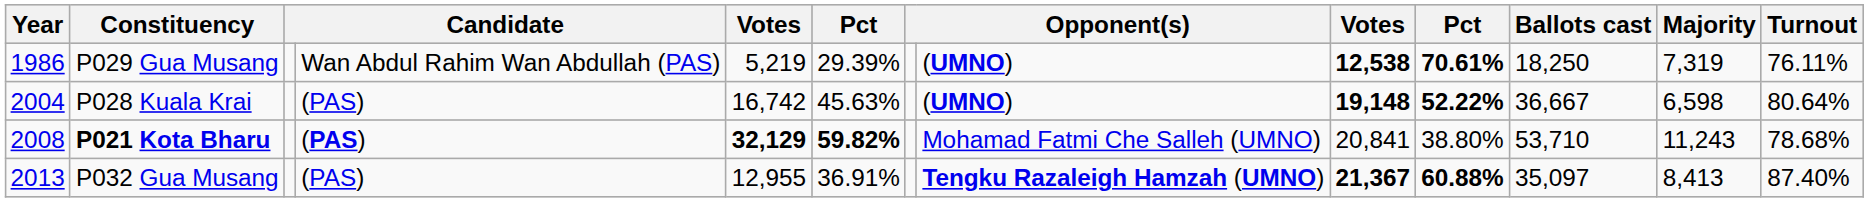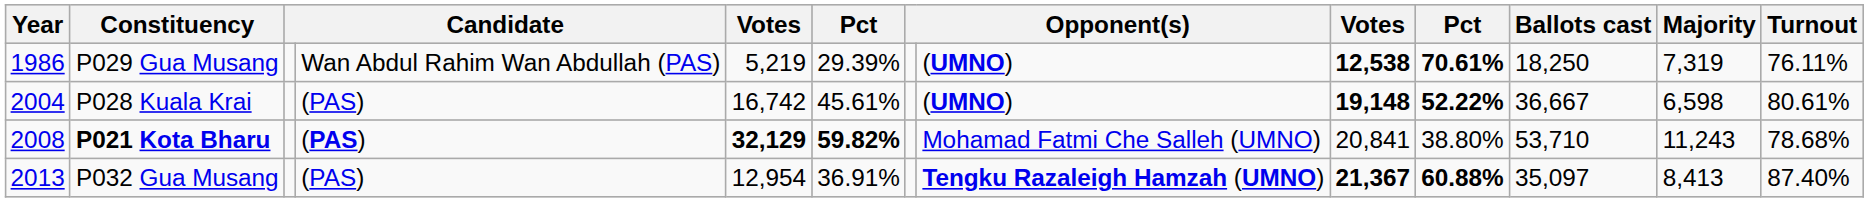 <table class="wikitable" style="margin:0.5em ; font-size:95%">
 <tr>
 <th>Year</th>
 <th>Constituency</th>
 <th colspan=2>Candidate</th>
 <th>Votes</th>
 <th>Pct</th>
 <th colspan=2>Opponent(s)</th>
 <th>Votes</th>
 <th>Pct</th>
 <th>Ballots cast</th>
 <th>Majority</th>
 <th>Turnout</th>
 </tr>
 <tr>
 <td><a href='#'>1986</a></td>
 <td>P029 <a href='#'>Gua Musang</a></td>
 <td></td>
 <td>Wan Abdul Rahim Wan Abdullah (<a href='#'>PAS</a>)</td>
 <td align="right">5,219</td>
 <td>29.39%</td>
 <td></td>
 <td> (<a href='#'><strong>UMNO</strong></a>)</td>
 <td align="right"><strong>12,538</strong></td>
 <td><strong>70.61%</strong></td>
 <td>18,250</td>
 <td>7,319</td>
 <td>76.11%</td>
 </tr>
 <tr>
 <td><a href='#'>2004</a></td>
 <td>P028 <a href='#'>Kuala Krai</a></td>
 <td></td>
 <td> (<a href='#'>PAS</a>)</td>
 <td align="right">16,742</td>
-<td>45.63%</td>
+<td>45.61%</td>
 <td></td>
 <td> (<a href='#'><strong>UMNO</strong></a>)</td>
 <td align="right"><strong>19,148</strong></td>
 <td><strong>52.22%</strong></td>
 <td>36,667</td>
 <td>6,598</td>
-<td>80.64%</td>
+<td>80.61%</td>
 </tr>
 <tr>
 <td><a href='#'>2008</a></td>
 <td><strong>P021 <a href='#'>Kota Bharu</a></strong></td>
 <td></td>
 <td> (<a href='#'><strong>PAS</strong></a>)</td>
 <td align="right"><strong>32,129</strong></td>
 <td><strong>59.82%</strong></td>
 <td></td>
 <td><a href='#'>Mohamad Fatmi Che Salleh</a> (<a href='#'>UMNO</a>)</td>
 <td align="right">20,841</td>
 <td>38.80%</td>
 <td>53,710</td>
 <td>11,243</td>
 <td>78.68%</td>
 </tr>
 <tr>
 <td><a href='#'>2013</a></td>
 <td>P032 <a href='#'>Gua Musang</a></td>
 <td></td>
 <td> (<a href='#'>PAS</a>)</td>
-<td align="right">12,955</td>
+<td align="right">12,954</td>
 <td>36.91%</td>
 <td></td>
 <td><strong><a href='#'>Tengku Razaleigh Hamzah</a></strong> (<a href='#'><strong>UMNO</strong></a>)</td>
 <td align="right"><strong>21,367</strong></td>
 <td><strong>60.88%</strong></td>
 <td>35,097</td>
 <td>8,413</td>
 <td>87.40%</td>
 </tr>
 </table>
